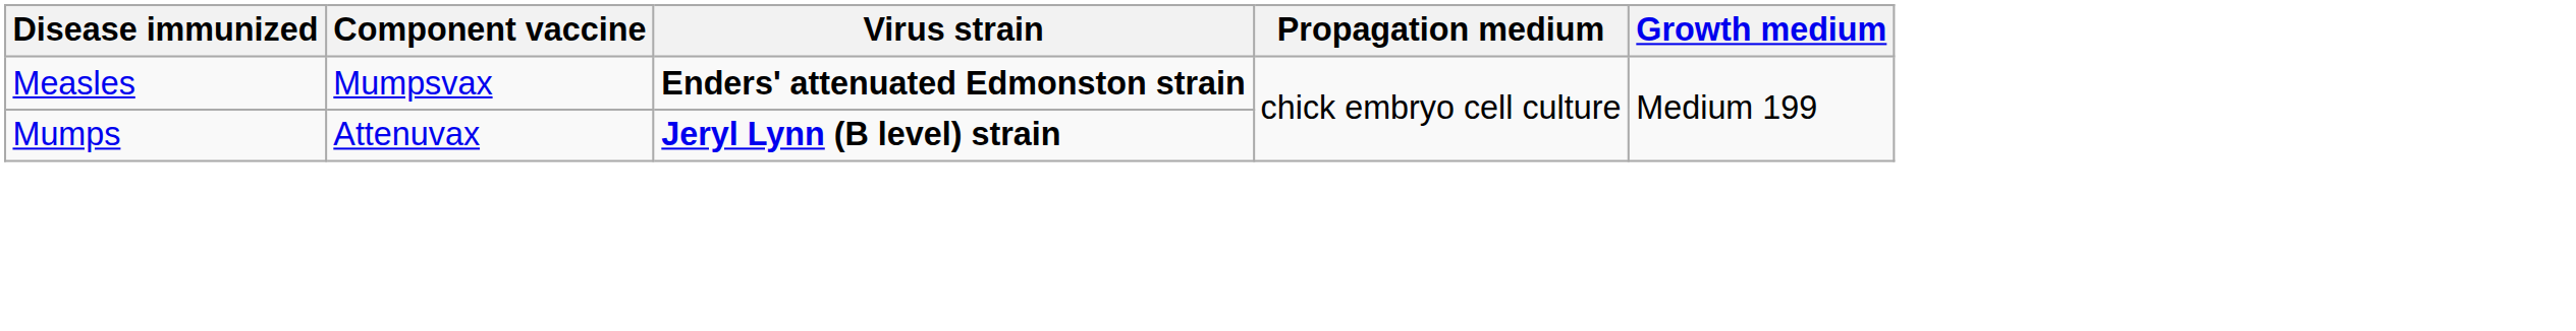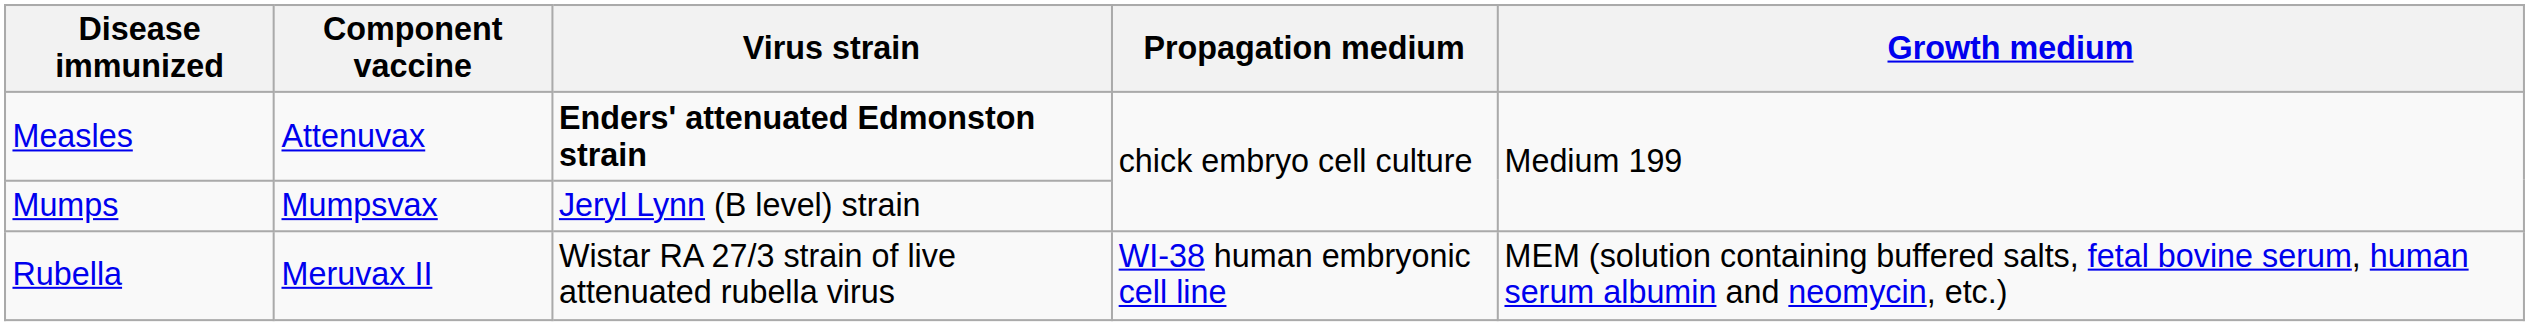 <table class="wikitable">
 <tr>
 <th>Disease immunized</th>
 <th>Component vaccine</th>
 <th>Virus strain</th>
 <th>Propagation medium</th>
 <th><a href='#'>Growth medium</a></th>
 </tr>
 <tr>
 <td><a href='#'>Measles</a></td>
-<td><a href='#'>Mumpsvax</a></td>
+<td><a href='#'>Attenuvax</a></td>
 <td><strong>Enders' attenuated Edmonston strain</strong></td>
 <td rowspan="2">chick embryo cell culture</td>
 <td rowspan="2">Medium 199</td>
 </tr>
 <tr>
 <td><a href='#'>Mumps</a></td>
-<td><a href='#'>Attenuvax</a></td>
-<td><strong><a href='#'>Jeryl Lynn</a> (B level) strain</strong></td>
+<td><a href='#'>Mumpsvax</a></td>
+<td><a href='#'>Jeryl Lynn</a> (B level) strain</td>
+</tr>
+<tr>
+<td><a href='#'>Rubella</a></td>
+<td><a href='#'>Meruvax II</a></td>
+<td>Wistar RA 27/3 strain of live attenuated rubella virus</td>
+<td><a href='#'>WI-38</a> human embryonic <a href='#'>cell line</a></td>
+<td>MEM (solution containing buffered salts, <a href='#'>fetal bovine serum</a>, <a href='#'>human serum albumin</a> and <a href='#'>neomycin</a>, etc.)</td>
 </tr>
 </table>
